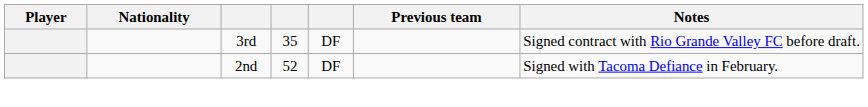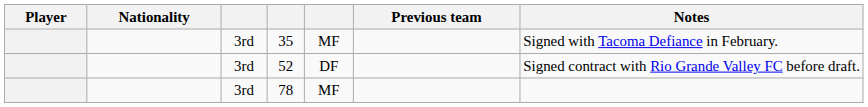 <table class="wikitable plainrowheaders sortable" style="font-size:95%; text-align:left">
 <tr>
 <th scope=col>Player</th>
 <th scope=col>Nationality</th>
 <th scope=col></th>
 <th scope=col></th>
 <th scope=col></th>
 <th scope=col>Previous team</th>
 <th scope=col class=unsortable style="width: 40%">Notes</th>
 </tr>
 <tr>
 <th scope=row></th>
 <td></td>
 <td align=center>3rd</td>
 <td align=center>35</td>
+<td align=center>MF</td>
+<td></td>
+<td>Signed with <a href='#'>Tacoma Defiance</a> in February.</td>
+</tr>
+<tr>
+<th scope=row></th>
+<td></td>
+<td align=center>3rd</td>
+<td align=center>52</td>
 <td align=center>DF</td>
 <td></td>
 <td>Signed contract with <a href='#'>Rio Grande Valley FC</a> before draft.</td>
 </tr>
 <tr>
 <th scope=row></th>
 <td></td>
-<td align=center>2nd</td>
-<td align=center>52</td>
-<td align=center>DF</td>
+<td align=center>3rd</td>
+<td align=center>78</td>
+<td align=center>MF</td>
 <td></td>
-<td>Signed with <a href='#'>Tacoma Defiance</a> in February.</td>
+<td></td>
 </tr>
 </table>
